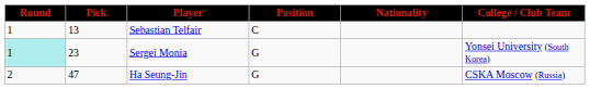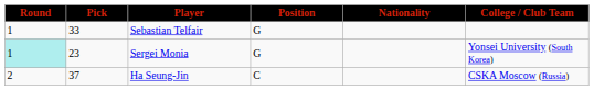 <table class="wikitable sortable sortable">
 <tr>
 <th style="background:#000000; color:#D1210A"  width="10%">Round</th>
 <th style="background:#000000; color:#D1210A"  width="10%">Pick</th>
 <th style="background:#000000; color:#D1210A"  width="20%">Player</th>
 <th style="background:#000000; color:#D1210A"  width="15%">Position</th>
 <th style="background:#000000; color:#D1210A"  width="20%">Nationality</th>
 <th style="background:#000000; color:#D1210A"  width="20%">College / Club Team</th>
 </tr>
 <tr>
 <td>1</td>
-<td>13</td>
+<td>33</td>
 <td><a href='#'>Sebastian Telfair</a></td>
-<td>C</td>
+<td>G</td>
 <td></td>
 <td></td>
 </tr>
 <tr>
 <td style="background: paleturquoise;">1</td>
 <td>23</td>
 <td><a href='#'>Sergei Monia</a></td>
 <td>G</td>
 <td></td>
 <td><a href='#'>Yonsei University</a> <small>(<a href='#'>South Korea</a>)</small></td>
 </tr>
 <tr>
 <td>2</td>
-<td>47</td>
+<td>37</td>
 <td><a href='#'>Ha Seung-Jin</a></td>
-<td>G</td>
+<td>C</td>
 <td></td>
 <td><a href='#'>CSKA Moscow</a> <small>(<a href='#'>Russia</a>)</small></td>
 </tr>
 </table>
